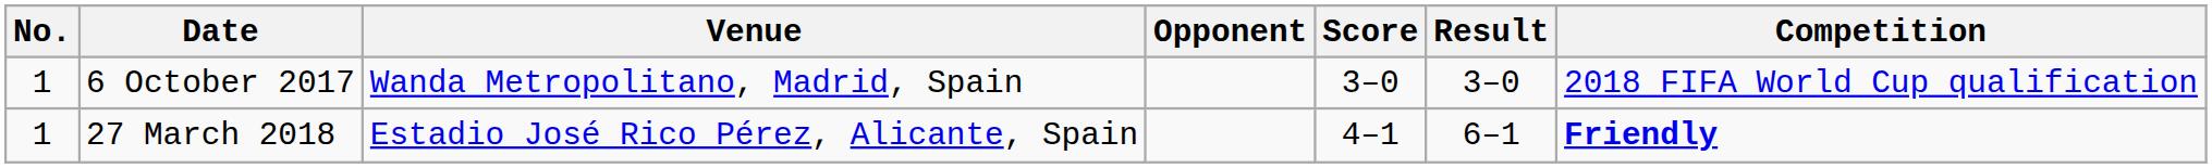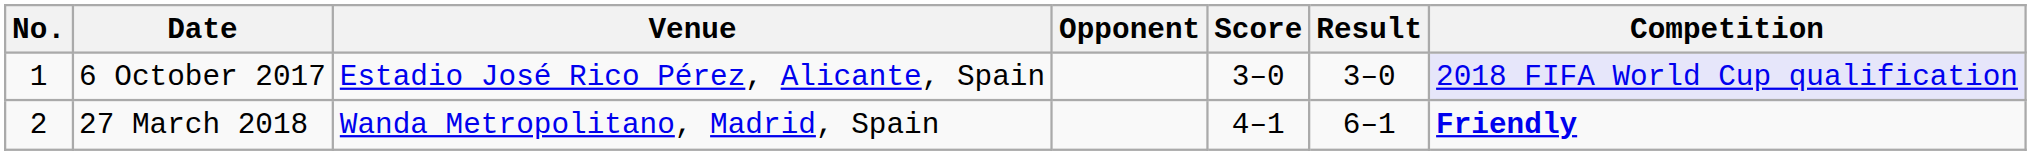 <table class="wikitable sortable">
 <tr>
 <th scope="col">No.</th>
 <th scope="col">Date</th>
 <th scope="col">Venue</th>
 <th scope="col">Opponent</th>
 <th scope="col">Score</th>
 <th scope="col">Result</th>
 <th scope="col">Competition</th>
 </tr>
 <tr>
 <td style="text-align:center">1</td>
 <td>6 October 2017</td>
-<td><a href='#'>Wanda Metropolitano</a>, <a href='#'>Madrid</a>, Spain</td>
+<td><a href='#'>Estadio José Rico Pérez</a>, <a href='#'>Alicante</a>, Spain</td>
 <td></td>
 <td style="text-align:center">3–0</td>
 <td style="text-align:center">3–0</td>
-<td><a href='#'>2018 FIFA World Cup qualification</a></td>
+<td style="background: lavender;"><a href='#'>2018 FIFA World Cup qualification</a></td>
 </tr>
 <tr>
-<td style="text-align:center">1</td>
+<td style="text-align:center">2</td>
 <td>27 March 2018</td>
-<td><a href='#'>Estadio José Rico Pérez</a>, <a href='#'>Alicante</a>, Spain</td>
+<td><a href='#'>Wanda Metropolitano</a>, <a href='#'>Madrid</a>, Spain</td>
 <td></td>
 <td style="text-align:center">4–1</td>
 <td style="text-align:center">6–1</td>
 <td><strong><a href='#'>Friendly</a></strong></td>
 </tr>
 </table>
